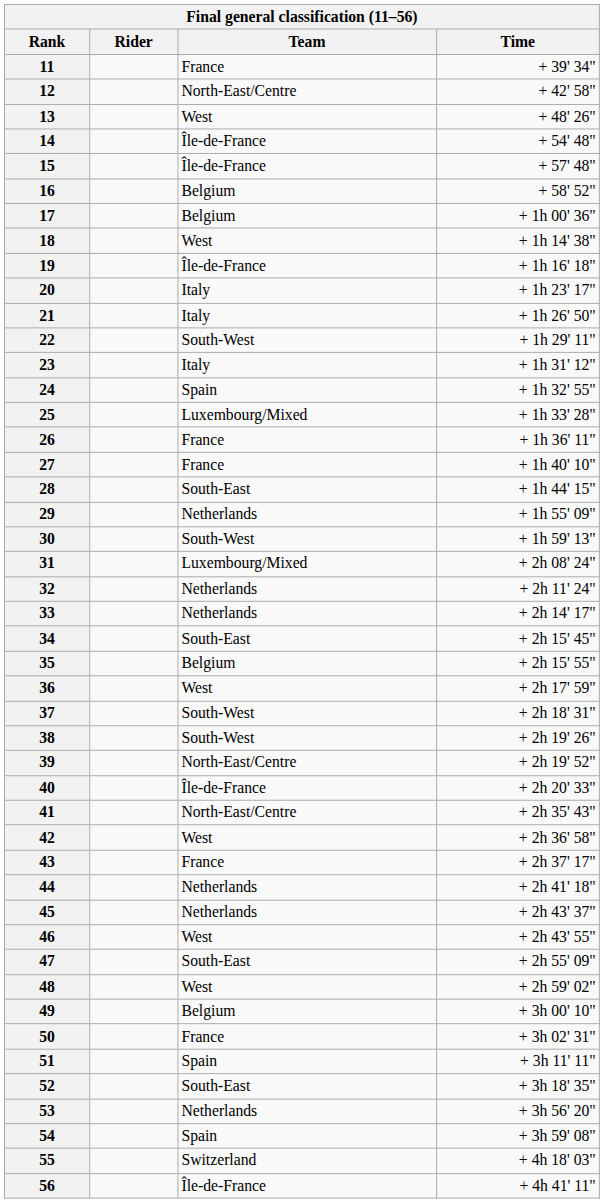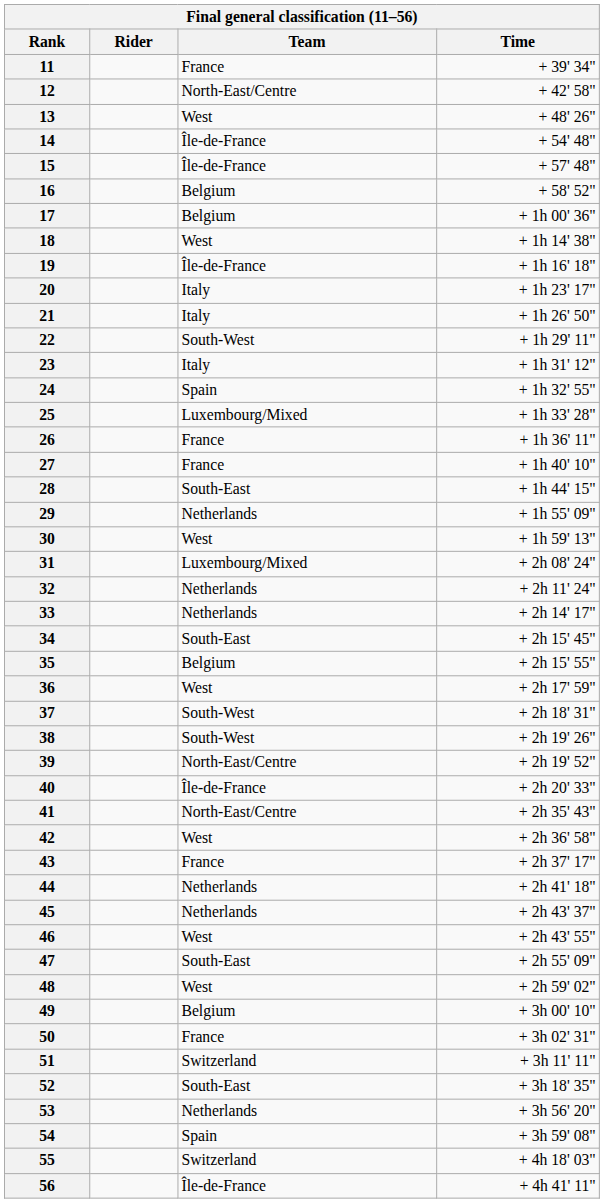 <table class="collapsible collapsed wikitable" style="width:38em;margin-top:-1px;">
 <tr>
 <th scope="col" colspan="4">Final general classification (11–56)</th>
 </tr>
 <tr>
 <th scope="col">Rank</th>
 <th scope="col">Rider</th>
 <th scope="col">Team</th>
 <th scope="col">Time</th>
 </tr>
 <tr>
 <th scope="row">11</th>
 <td></td>
 <td>France</td>
 <td style="text-align:right;">+ 39' 34"</td>
 </tr>
 <tr>
 <th scope="row">12</th>
 <td></td>
 <td>North-East/Centre</td>
 <td style="text-align:right;">+ 42' 58"</td>
 </tr>
 <tr>
 <th scope="row">13</th>
 <td></td>
 <td>West</td>
 <td style="text-align:right;">+ 48' 26"</td>
 </tr>
 <tr>
 <th scope="row">14</th>
 <td></td>
 <td>Île-de-France</td>
 <td style="text-align:right;">+ 54' 48"</td>
 </tr>
 <tr>
 <th scope="row">15</th>
 <td></td>
 <td>Île-de-France</td>
 <td style="text-align:right;">+ 57' 48"</td>
 </tr>
 <tr>
 <th scope="row">16</th>
 <td></td>
 <td>Belgium</td>
 <td style="text-align:right;">+ 58' 52"</td>
 </tr>
 <tr>
 <th scope="row">17</th>
 <td></td>
 <td>Belgium</td>
 <td style="text-align:right;">+ 1h 00' 36"</td>
 </tr>
 <tr>
 <th scope="row">18</th>
 <td></td>
 <td>West</td>
 <td style="text-align:right;">+ 1h 14' 38"</td>
 </tr>
 <tr>
 <th scope="row">19</th>
 <td></td>
 <td>Île-de-France</td>
 <td style="text-align:right;">+ 1h 16' 18"</td>
 </tr>
 <tr>
 <th scope="row">20</th>
 <td></td>
 <td>Italy</td>
 <td style="text-align:right;">+ 1h 23' 17"</td>
 </tr>
 <tr>
 <th scope="row">21</th>
 <td></td>
 <td>Italy</td>
 <td style="text-align:right;">+ 1h 26' 50"</td>
 </tr>
 <tr>
 <th scope="row">22</th>
 <td></td>
 <td>South-West</td>
 <td style="text-align:right;">+ 1h 29' 11"</td>
 </tr>
 <tr>
 <th scope="row">23</th>
 <td></td>
 <td>Italy</td>
 <td style="text-align:right;">+ 1h 31' 12"</td>
 </tr>
 <tr>
 <th scope="row">24</th>
 <td></td>
 <td>Spain</td>
 <td style="text-align:right;">+ 1h 32' 55"</td>
 </tr>
 <tr>
 <th scope="row">25</th>
 <td></td>
 <td>Luxembourg/Mixed</td>
 <td style="text-align:right;">+ 1h 33' 28"</td>
 </tr>
 <tr>
 <th scope="row">26</th>
 <td></td>
 <td>France</td>
 <td style="text-align:right;">+ 1h 36' 11"</td>
 </tr>
 <tr>
 <th scope="row">27</th>
 <td></td>
 <td>France</td>
 <td style="text-align:right;">+ 1h 40' 10"</td>
 </tr>
 <tr>
 <th scope="row">28</th>
 <td></td>
 <td>South-East</td>
 <td style="text-align:right;">+ 1h 44' 15"</td>
 </tr>
 <tr>
 <th scope="row">29</th>
 <td></td>
 <td>Netherlands</td>
 <td style="text-align:right;">+ 1h 55' 09"</td>
 </tr>
 <tr>
 <th scope="row">30</th>
 <td></td>
-<td>South-West</td>
+<td>West</td>
 <td style="text-align:right;">+ 1h 59' 13"</td>
 </tr>
 <tr>
 <th scope="row">31</th>
 <td></td>
 <td>Luxembourg/Mixed</td>
 <td style="text-align:right;">+ 2h 08' 24"</td>
 </tr>
 <tr>
 <th scope="row">32</th>
 <td></td>
 <td>Netherlands</td>
 <td style="text-align:right;">+ 2h 11' 24"</td>
 </tr>
 <tr>
 <th scope="row">33</th>
 <td></td>
 <td>Netherlands</td>
 <td style="text-align:right;">+ 2h 14' 17"</td>
 </tr>
 <tr>
 <th scope="row">34</th>
 <td></td>
 <td>South-East</td>
 <td style="text-align:right;">+ 2h 15' 45"</td>
 </tr>
 <tr>
 <th scope="row">35</th>
 <td></td>
 <td>Belgium</td>
 <td style="text-align:right;">+ 2h 15' 55"</td>
 </tr>
 <tr>
 <th scope="row">36</th>
 <td></td>
 <td>West</td>
 <td style="text-align:right;">+ 2h 17' 59"</td>
 </tr>
 <tr>
 <th scope="row">37</th>
 <td></td>
 <td>South-West</td>
 <td style="text-align:right;">+ 2h 18' 31"</td>
 </tr>
 <tr>
 <th scope="row">38</th>
 <td></td>
 <td>South-West</td>
 <td style="text-align:right;">+ 2h 19' 26"</td>
 </tr>
 <tr>
 <th scope="row">39</th>
 <td></td>
 <td>North-East/Centre</td>
 <td style="text-align:right;">+ 2h 19' 52"</td>
 </tr>
 <tr>
 <th scope="row">40</th>
 <td></td>
 <td>Île-de-France</td>
 <td style="text-align:right;">+ 2h 20' 33"</td>
 </tr>
 <tr>
 <th scope="row">41</th>
 <td></td>
 <td>North-East/Centre</td>
 <td style="text-align:right;">+ 2h 35' 43"</td>
 </tr>
 <tr>
 <th scope="row">42</th>
 <td></td>
 <td>West</td>
 <td style="text-align:right;">+ 2h 36' 58"</td>
 </tr>
 <tr>
 <th scope="row">43</th>
 <td></td>
 <td>France</td>
 <td style="text-align:right;">+ 2h 37' 17"</td>
 </tr>
 <tr>
 <th scope="row">44</th>
 <td></td>
 <td>Netherlands</td>
 <td style="text-align:right;">+ 2h 41' 18"</td>
 </tr>
 <tr>
 <th scope="row">45</th>
 <td></td>
 <td>Netherlands</td>
 <td style="text-align:right;">+ 2h 43' 37"</td>
 </tr>
 <tr>
 <th scope="row">46</th>
 <td></td>
 <td>West</td>
 <td style="text-align:right;">+ 2h 43' 55"</td>
 </tr>
 <tr>
 <th scope="row">47</th>
 <td></td>
 <td>South-East</td>
 <td style="text-align:right;">+ 2h 55' 09"</td>
 </tr>
 <tr>
 <th scope="row">48</th>
 <td></td>
 <td>West</td>
 <td style="text-align:right;">+ 2h 59' 02"</td>
 </tr>
 <tr>
 <th scope="row">49</th>
 <td></td>
 <td>Belgium</td>
 <td style="text-align:right;">+ 3h 00' 10"</td>
 </tr>
 <tr>
 <th scope="row">50</th>
 <td></td>
 <td>France</td>
 <td style="text-align:right;">+ 3h 02' 31"</td>
 </tr>
 <tr>
 <th scope="row">51</th>
 <td></td>
-<td>Spain</td>
+<td>Switzerland</td>
 <td style="text-align:right;">+ 3h 11' 11"</td>
 </tr>
 <tr>
 <th scope="row">52</th>
 <td></td>
 <td>South-East</td>
 <td style="text-align:right;">+ 3h 18' 35"</td>
 </tr>
 <tr>
 <th scope="row">53</th>
 <td></td>
 <td>Netherlands</td>
 <td style="text-align:right;">+ 3h 56' 20"</td>
 </tr>
 <tr>
 <th scope="row">54</th>
 <td></td>
 <td>Spain</td>
 <td style="text-align:right;">+ 3h 59' 08"</td>
 </tr>
 <tr>
 <th scope="row">55</th>
 <td></td>
 <td>Switzerland</td>
 <td style="text-align:right;">+ 4h 18' 03"</td>
 </tr>
 <tr>
 <th scope="row">56</th>
 <td></td>
 <td>Île-de-France</td>
 <td style="text-align:right;">+ 4h 41' 11"</td>
 </tr>
 </table>
